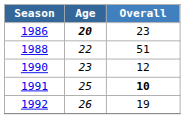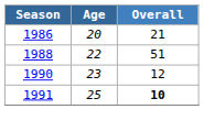 <table class="wikitable" style="font-size:95%; text-align:center; border:grey solid 1px; border-collapse:collapse; background:#ffffff;">
 <tr>
 <th style="background-color:#369; color:white; width:60px;"> Season </th>
 <th style="background-color:#369; color:white; width:40px;"> Age </th>
 <th style="background-color:#4180be; color:white; width:75px;">Overall</th>
 </tr>
 <tr>
 <td><a href='#'>1986</a></td>
-<td><strong><em>20</em></strong></td>
-<td>23</td>
+<td><em>20</em></td>
+<td>21</td>
 </tr>
 <tr>
 <td><a href='#'>1988</a></td>
 <td><em>22</em></td>
 <td>51</td>
 </tr>
 <tr>
 <td><a href='#'>1990</a></td>
 <td><em>23</em></td>
 <td>12</td>
 </tr>
 <tr>
 <td><a href='#'>1991</a></td>
 <td><em>25</em></td>
 <td><strong>10</strong></td>
 </tr>
 <tr>
-<td><a href='#'>1992</a></td>
-<td><em>26</em></td>
-<td>19</td>
-</tr>
-<tr>
 </tr>
 </table>
